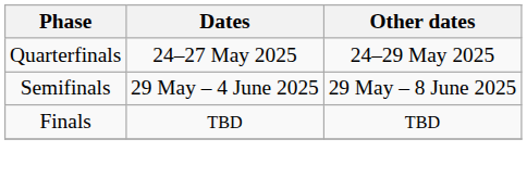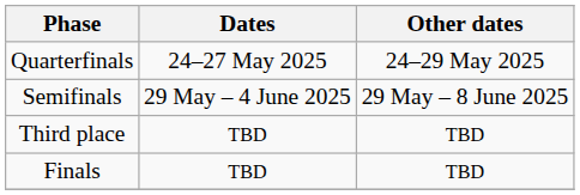 <table class="wikitable" style="text-align:center">
 <tr>
 <th>Phase</th>
 <th>Dates</th>
 <th>Other dates</th>
 </tr>
 <tr>
 <td>Quarterfinals</td>
 <td>24–27 May 2025</td>
 <td>24–29 May 2025</td>
 </tr>
 <tr>
 <td>Semifinals</td>
 <td>29 May – 4 June 2025</td>
 <td>29 May – 8 June 2025</td>
 </tr>
 <tr>
+<td>Third place</td>
+<td><small>TBD</small></td>
+<td><small>TBD</small></td>
+</tr>
+<tr>
 <td>Finals</td>
 <td><small>TBD</small></td>
 <td><small>TBD</small></td>
 </tr>
 <tr>
 </tr>
 </table>
